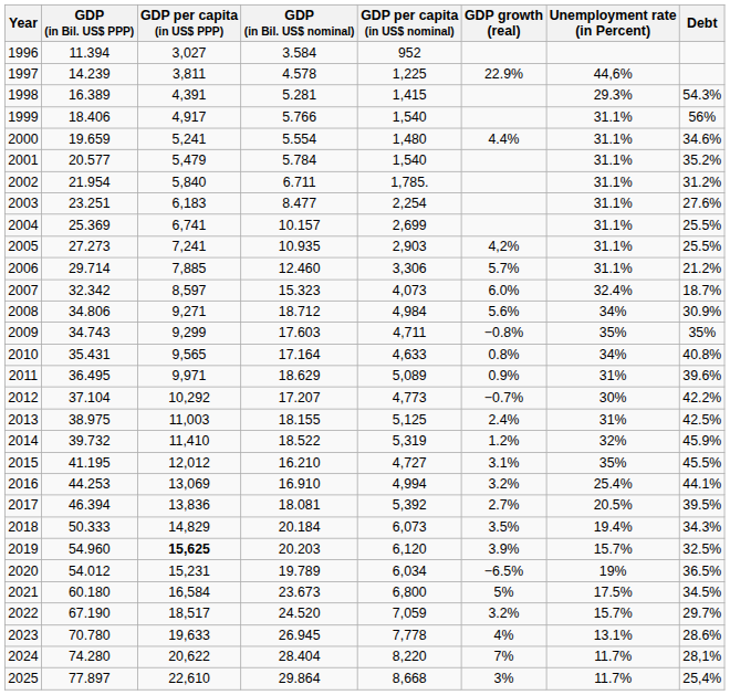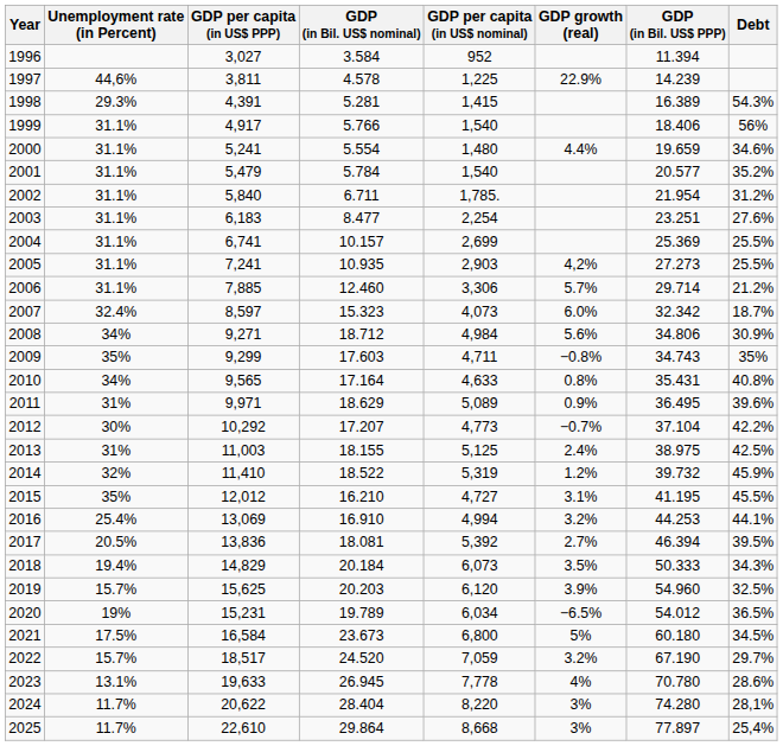 <table class="wikitable" style="text-align:center; vertical-align:middle;">
 <tr>
 <th>Year</th>
-<th>GDP<br><small>(in Bil. US$ PPP)</small></th>
+<th>Unemployment rate<br>(in Percent)</th>
 <th>GDP per capita<br><small>(in US$ PPP)</small></th>
 <th>GDP<br><small>(in Bil. US$ nominal)</small></th>
 <th>GDP per capita<br><small>(in US$ nominal)</small></th>
 <th>GDP growth<br>(real)</th>
-<th>Unemployment rate<br>(in Percent)</th>
+<th>GDP<br><small>(in Bil. US$ PPP)</small></th>
 <th>Debt</th>
 </tr>
 <tr>
 <td>1996</td>
-<td>11.394</td>
+<td></td>
 <td>3,027</td>
 <td>3.584</td>
 <td>952</td>
 <td></td>
-<td></td>
+<td>11.394</td>
 <td></td>
 </tr>
 <tr>
 <td>1997</td>
-<td>14.239</td>
+<td>44,6%</td>
 <td>3,811</td>
 <td>4.578</td>
 <td>1,225</td>
 <td>22.9%</td>
-<td>44,6%</td>
+<td>14.239</td>
 <td></td>
 </tr>
 <tr>
 <td>1998</td>
-<td>16.389</td>
+<td>29.3%</td>
 <td>4,391</td>
 <td>5.281</td>
 <td>1,415</td>
 <td></td>
-<td>29.3%</td>
+<td>16.389</td>
 <td>54.3%</td>
 </tr>
 <tr>
 <td>1999</td>
-<td>18.406</td>
+<td>31.1%</td>
 <td>4,917</td>
 <td>5.766</td>
 <td>1,540</td>
 <td></td>
-<td>31.1%</td>
+<td>18.406</td>
 <td>56%</td>
 </tr>
 <tr>
 <td>2000</td>
-<td>19.659</td>
+<td>31.1%</td>
 <td>5,241</td>
 <td>5.554</td>
 <td>1,480</td>
 <td>4.4%</td>
-<td>31.1%</td>
+<td>19.659</td>
 <td>34.6%</td>
 </tr>
 <tr>
 <td>2001</td>
-<td>20.577</td>
+<td>31.1%</td>
 <td>5,479</td>
 <td>5.784</td>
 <td>1,540</td>
 <td></td>
-<td>31.1%</td>
+<td>20.577</td>
 <td>35.2%</td>
 </tr>
 <tr>
 <td>2002</td>
-<td>21.954</td>
+<td>31.1%</td>
 <td>5,840</td>
 <td>6.711</td>
 <td>1,785.</td>
 <td></td>
-<td>31.1%</td>
+<td>21.954</td>
 <td>31.2%</td>
 </tr>
 <tr>
 <td>2003</td>
-<td>23.251</td>
+<td>31.1%</td>
 <td>6,183</td>
 <td>8.477</td>
 <td>2,254</td>
 <td></td>
-<td>31.1%</td>
+<td>23.251</td>
 <td>27.6%</td>
 </tr>
 <tr>
 <td>2004</td>
-<td>25.369</td>
+<td>31.1%</td>
 <td>6,741</td>
 <td>10.157</td>
 <td>2,699</td>
 <td></td>
-<td>31.1%</td>
+<td>25.369</td>
 <td>25.5%</td>
 </tr>
 <tr>
 <td>2005</td>
-<td>27.273</td>
+<td>31.1%</td>
 <td>7,241</td>
 <td>10.935</td>
 <td>2,903</td>
 <td>4,2%</td>
-<td>31.1%</td>
+<td>27.273</td>
 <td>25.5%</td>
 </tr>
 <tr>
 <td>2006</td>
-<td>29.714</td>
+<td>31.1%</td>
 <td>7,885</td>
 <td>12.460</td>
 <td>3,306</td>
 <td>5.7%</td>
-<td>31.1%</td>
+<td>29.714</td>
 <td>21.2%</td>
 </tr>
 <tr>
 <td>2007</td>
-<td>32.342</td>
+<td>32.4%</td>
 <td>8,597</td>
 <td>15.323</td>
 <td>4,073</td>
 <td>6.0%</td>
-<td>32.4%</td>
+<td>32.342</td>
 <td>18.7%</td>
 </tr>
 <tr>
 <td>2008</td>
-<td>34.806</td>
+<td>34%</td>
 <td>9,271</td>
 <td>18.712</td>
 <td>4,984</td>
 <td>5.6%</td>
-<td>34%</td>
+<td>34.806</td>
 <td>30.9%</td>
 </tr>
 <tr>
 <td>2009</td>
-<td>34.743</td>
+<td>35%</td>
 <td>9,299</td>
 <td>17.603</td>
 <td>4,711</td>
 <td>−0.8%</td>
-<td>35%</td>
+<td>34.743</td>
 <td>35%</td>
 </tr>
 <tr>
 <td>2010</td>
-<td>35.431</td>
+<td>34%</td>
 <td>9,565</td>
 <td>17.164</td>
 <td>4,633</td>
 <td>0.8%</td>
-<td>34%</td>
+<td>35.431</td>
 <td>40.8%</td>
 </tr>
 <tr>
 <td>2011</td>
-<td>36.495</td>
+<td>31%</td>
 <td>9,971</td>
 <td>18.629</td>
 <td>5,089</td>
 <td>0.9%</td>
-<td>31%</td>
+<td>36.495</td>
 <td>39.6%</td>
 </tr>
 <tr>
 <td>2012</td>
-<td>37.104</td>
+<td>30%</td>
 <td>10,292</td>
 <td>17.207</td>
 <td>4,773</td>
 <td>−0.7%</td>
-<td>30%</td>
+<td>37.104</td>
 <td>42.2%</td>
 </tr>
 <tr>
 <td>2013</td>
-<td>38.975</td>
+<td>31%</td>
 <td>11,003</td>
 <td>18.155</td>
 <td>5,125</td>
 <td>2.4%</td>
-<td>31%</td>
+<td>38.975</td>
 <td>42.5%</td>
 </tr>
 <tr>
 <td>2014</td>
-<td>39.732</td>
+<td>32%</td>
 <td>11,410</td>
 <td>18.522</td>
 <td>5,319</td>
 <td>1.2%</td>
-<td>32%</td>
+<td>39.732</td>
 <td>45.9%</td>
 </tr>
 <tr>
 <td>2015</td>
-<td>41.195</td>
+<td>35%</td>
 <td>12,012</td>
 <td>16.210</td>
 <td>4,727</td>
 <td>3.1%</td>
-<td>35%</td>
+<td>41.195</td>
 <td>45.5%</td>
 </tr>
 <tr>
 <td>2016</td>
-<td>44.253</td>
+<td>25.4%</td>
 <td>13,069</td>
 <td>16.910</td>
 <td>4,994</td>
 <td>3.2%</td>
-<td>25.4%</td>
+<td>44.253</td>
 <td>44.1%</td>
 </tr>
 <tr>
 <td>2017</td>
-<td>46.394</td>
+<td>20.5%</td>
 <td>13,836</td>
 <td>18.081</td>
 <td>5,392</td>
 <td>2.7%</td>
-<td>20.5%</td>
+<td>46.394</td>
 <td>39.5%</td>
 </tr>
 <tr>
 <td>2018</td>
-<td>50.333</td>
+<td>19.4%</td>
 <td>14,829</td>
 <td>20.184</td>
 <td>6,073</td>
 <td>3.5%</td>
-<td>19.4%</td>
+<td>50.333</td>
 <td>34.3%</td>
 </tr>
 <tr>
 <td>2019</td>
-<td>54.960</td>
-<td><strong>15,625</strong></td>
+<td>15.7%</td>
+<td>15,625</td>
 <td>20.203</td>
 <td>6,120</td>
 <td>3.9%</td>
-<td>15.7%</td>
+<td>54.960</td>
 <td>32.5%</td>
 </tr>
 <tr>
 <td>2020</td>
-<td>54.012</td>
+<td>19%</td>
 <td>15,231</td>
 <td>19.789</td>
 <td>6,034</td>
 <td>−6.5%</td>
-<td>19%</td>
+<td>54.012</td>
 <td>36.5%</td>
 </tr>
 <tr>
 <td>2021</td>
-<td>60.180</td>
+<td>17.5%</td>
 <td>16,584</td>
 <td>23.673</td>
 <td>6,800</td>
 <td>5%</td>
-<td>17.5%</td>
+<td>60.180</td>
 <td>34.5%</td>
 </tr>
 <tr>
 <td>2022</td>
-<td>67.190</td>
+<td>15.7%</td>
 <td>18,517</td>
 <td>24.520</td>
 <td>7,059</td>
 <td>3.2%</td>
-<td>15.7%</td>
+<td>67.190</td>
 <td>29.7%</td>
 </tr>
 <tr>
 <td>2023</td>
-<td>70.780</td>
+<td>13.1%</td>
 <td>19,633</td>
 <td>26.945</td>
 <td>7,778</td>
 <td>4%</td>
-<td>13.1%</td>
+<td>70.780</td>
 <td>28.6%</td>
 </tr>
 <tr>
 <td>2024</td>
-<td>74.280</td>
+<td>11.7%</td>
 <td>20,622</td>
 <td>28.404</td>
 <td>8,220</td>
-<td>7%</td>
-<td>11.7%</td>
+<td>3%</td>
+<td>74.280</td>
 <td>28,1%</td>
 </tr>
 <tr>
 <td>2025</td>
-<td>77.897</td>
+<td>11.7%</td>
 <td>22,610</td>
 <td>29.864</td>
 <td>8,668</td>
 <td>3%</td>
-<td>11.7%</td>
+<td>77.897</td>
 <td>25,4%</td>
 </tr>
 </table>
